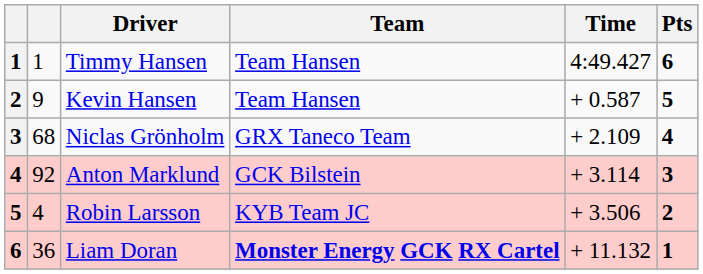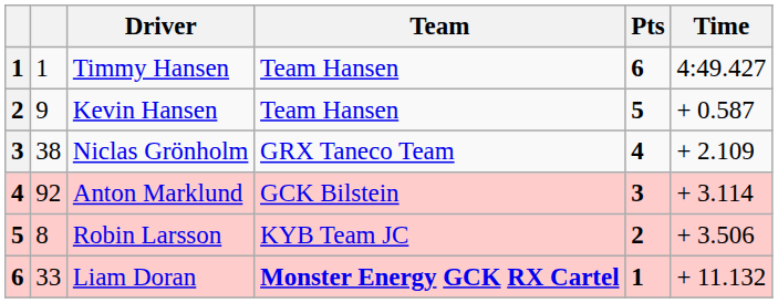 <table class="wikitable" style="font-size:95%">
 <tr>
 <th></th>
 <th></th>
 <th>Driver</th>
 <th>Team</th>
+<th>Pts</th>
 <th>Time</th>
-<th>Pts</th>
 </tr>
 <tr>
 <th>1</th>
 <td>1</td>
 <td> <a href='#'>Timmy Hansen</a></td>
 <td><a href='#'>Team Hansen</a></td>
+<td><strong>6</strong></td>
 <td>4:49.427</td>
-<td><strong>6</strong></td>
 </tr>
 <tr>
 <th>2</th>
 <td>9</td>
 <td> <a href='#'>Kevin Hansen</a></td>
 <td><a href='#'>Team Hansen</a></td>
+<td><strong>5</strong></td>
 <td>+ 0.587</td>
-<td><strong>5</strong></td>
 </tr>
 <tr>
 <th>3</th>
-<td>68</td>
+<td>38</td>
 <td> <a href='#'>Niclas Grönholm</a></td>
 <td><a href='#'>GRX Taneco Team</a></td>
+<td><strong>4</strong></td>
 <td>+ 2.109</td>
-<td><strong>4</strong></td>
 </tr>
 <tr>
 <th style="background:#ffcccc;">4</th>
 <td style="background:#ffcccc;">92</td>
 <td style="background:#ffcccc;"> <a href='#'>Anton Marklund</a></td>
 <td style="background:#ffcccc;"><a href='#'>GCK Bilstein</a></td>
+<td style="background:#ffcccc;"><strong>3</strong></td>
 <td style="background:#ffcccc;">+ 3.114</td>
-<td style="background:#ffcccc;"><strong>3</strong></td>
 </tr>
 <tr>
 <th style="background:#ffcccc;">5</th>
-<td style="background:#ffcccc;">4</td>
+<td style="background:#ffcccc;">8</td>
 <td style="background:#ffcccc;"> <a href='#'>Robin Larsson</a></td>
 <td style="background:#ffcccc;"><a href='#'>KYB Team JC</a></td>
+<td style="background:#ffcccc;"><strong>2</strong></td>
 <td style="background:#ffcccc;">+ 3.506</td>
-<td style="background:#ffcccc;"><strong>2</strong></td>
 </tr>
 <tr>
 <th style="background:#ffcccc;">6</th>
-<td style="background:#ffcccc;">36</td>
+<td style="background:#ffcccc;">33</td>
 <td style="background:#ffcccc;"> <a href='#'>Liam Doran</a></td>
 <td style="background:#ffcccc;"><strong><a href='#'>Monster Energy</a> <a href='#'>GCK</a> <a href='#'>RX Cartel</a></strong></td>
+<td style="background:#ffcccc;"><strong>1</strong></td>
 <td style="background:#ffcccc;">+ 11.132</td>
-<td style="background:#ffcccc;"><strong>1</strong></td>
 </tr>
 </table>
